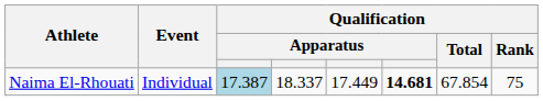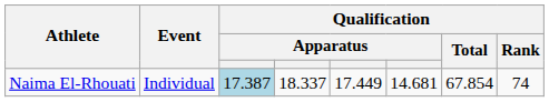 <table class="wikitable" style="font-size:90%">
 <tr>
 <th rowspan="3">Athlete</th>
 <th rowspan="3">Event</th>
 <th colspan=6>Qualification</th>
 </tr>
 <tr style="font-size:95%">
 <th colspan=4>Apparatus</th>
 <th rowspan=2>Total</th>
 <th rowspan=2>Rank</th>
 </tr>
 <tr style="font-size:95%">
 <th></th>
 <th></th>
 <th></th>
 <th></th>
 </tr>
 <tr align=center>
 <td align=left><a href='#'>Naima El-Rhouati</a></td>
 <td align=left><a href='#'>Individual</a></td>
 <td style="background: lightblue;">17.387</td>
 <td>18.337</td>
 <td>17.449</td>
-<td><strong>14.681</strong></td>
+<td>14.681</td>
 <td>67.854</td>
-<td>75</td>
+<td>74</td>
 </tr>
 </table>
